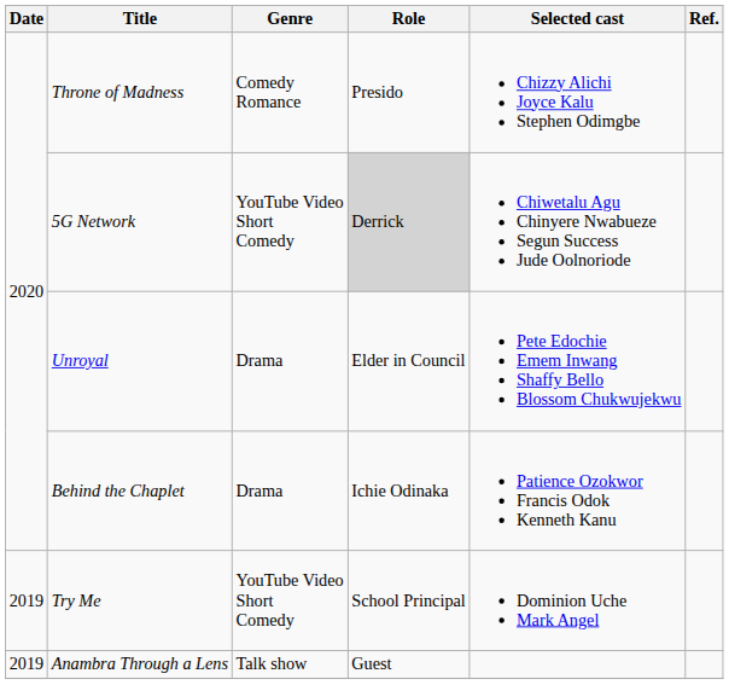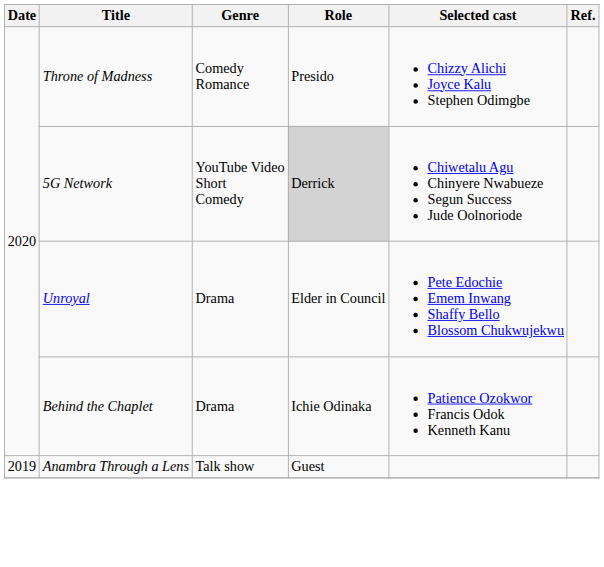 <table class="wikitable plainrowheaders sortable">
 <tr>
 <th>Date</th>
 <th>Title</th>
 <th>Genre</th>
 <th>Role</th>
 <th>Selected cast</th>
 <th>Ref.</th>
 </tr>
 <tr>
 <td rowspan="4">2020</td>
 <td><em>Throne of Madness</em></td>
 <td>Comedy<br>Romance</td>
 <td>Presido</td>
 <td><br><ul><li><a href='#'>Chizzy Alichi</a></li><li><a href='#'>Joyce Kalu</a></li><li>Stephen Odimgbe</li></ul></td>
 <td></td>
 </tr>
 <tr>
 <td><em>5G Network</em></td>
 <td>YouTube Video<br>Short<br>Comedy</td>
 <td style="background: lightgrey;">Derrick</td>
 <td><br><ul><li><a href='#'>Chiwetalu Agu</a></li><li>Chinyere Nwabueze</li><li>Segun Success</li><li>Jude Oolnoriode</li></ul></td>
 <td></td>
 </tr>
 <tr>
 <td><em><a href='#'>Unroyal</a></em></td>
 <td>Drama</td>
 <td>Elder in Council</td>
 <td><br><ul><li><a href='#'>Pete Edochie</a></li><li><a href='#'>Emem Inwang</a></li><li><a href='#'>Shaffy Bello</a></li><li><a href='#'>Blossom Chukwujekwu</a></li></ul></td>
 <td></td>
 </tr>
 <tr>
 <td><em>Behind the Chaplet</em></td>
 <td>Drama</td>
 <td>Ichie Odinaka</td>
 <td><br><ul><li><a href='#'>Patience Ozokwor</a></li><li>Francis Odok</li><li>Kenneth Kanu</li></ul></td>
 <td></td>
 </tr>
 <tr>
 <td>2019</td>
-<td><em>Try Me</em></td>
-<td>YouTube Video<br>Short<br>Comedy</td>
-<td>School Principal</td>
-<td><br><ul><li>Dominion Uche</li><li><a href='#'>Mark Angel</a></li></ul></td>
-<td></td>
-</tr>
-<tr>
-<td>2019</td>
 <td><em>Anambra Through a Lens</em></td>
 <td>Talk show</td>
 <td>Guest</td>
 <td></td>
 <td></td>
 </tr>
 <tr>
 </tr>
 </table>
